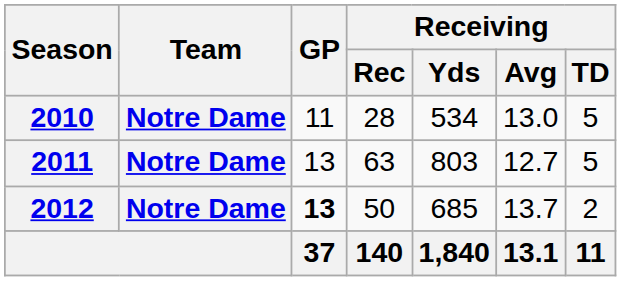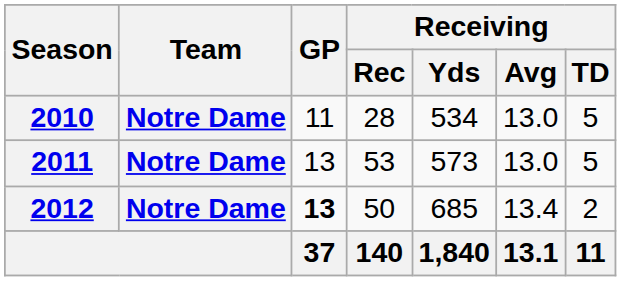 <table class="wikitable" style="text-align: center;">
 <tr>
 <th rowspan="2">Season</th>
 <th rowspan="2">Team</th>
 <th rowspan="2">GP</th>
 <th colspan="4">Receiving</th>
 </tr>
 <tr>
 <th>Rec</th>
 <th>Yds</th>
 <th>Avg</th>
 <th>TD</th>
 </tr>
 <tr>
 <th><a href='#'>2010</a></th>
 <th><a href='#'>Notre Dame</a></th>
 <td>11</td>
 <td>28</td>
 <td>534</td>
 <td>13.0</td>
 <td>5</td>
 </tr>
 <tr>
 <th><a href='#'>2011</a></th>
 <th><a href='#'>Notre Dame</a></th>
 <td>13</td>
-<td>63</td>
-<td>803</td>
-<td>12.7</td>
+<td>53</td>
+<td>573</td>
+<td>13.0</td>
 <td>5</td>
 </tr>
 <tr>
 <th><a href='#'>2012</a></th>
 <th><a href='#'>Notre Dame</a></th>
 <td><strong>13</strong></td>
 <td>50</td>
 <td>685</td>
-<td>13.7</td>
+<td>13.4</td>
 <td>2</td>
 </tr>
 <tr>
 <th colspan="2"></th>
 <th>37</th>
 <th>140</th>
 <th>1,840</th>
 <th>13.1</th>
 <th>11</th>
 </tr>
 </table>
